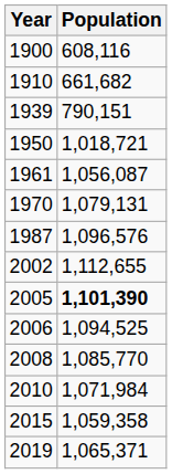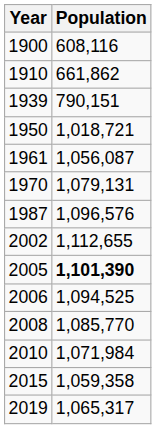 <table class="wikitable">
 <tr>
 <th>Year</th>
 <th>Population</th>
 </tr>
 <tr>
 <td>1900</td>
 <td>608,116</td>
 </tr>
 <tr>
 <td>1910</td>
-<td>661,682</td>
+<td>661,862</td>
 </tr>
 <tr>
 <td>1939</td>
 <td>790,151</td>
 </tr>
 <tr>
 <td>1950</td>
 <td>1,018,721</td>
 </tr>
 <tr>
 <td>1961</td>
 <td>1,056,087</td>
 </tr>
 <tr>
 <td>1970</td>
 <td>1,079,131</td>
 </tr>
 <tr>
 <td>1987</td>
 <td>1,096,576</td>
 </tr>
 <tr>
 <td>2002</td>
 <td>1,112,655</td>
 </tr>
 <tr>
 <td>2005</td>
 <td><strong>1,101,390</strong></td>
 </tr>
 <tr>
 <td>2006</td>
 <td>1,094,525</td>
 </tr>
 <tr>
 <td>2008</td>
 <td>1,085,770</td>
 </tr>
 <tr>
 <td>2010</td>
 <td>1,071,984</td>
 </tr>
 <tr>
 <td>2015</td>
 <td>1,059,358</td>
 </tr>
 <tr>
 <td>2019</td>
-<td>1,065,371</td>
+<td>1,065,317</td>
 </tr>
 </table>
